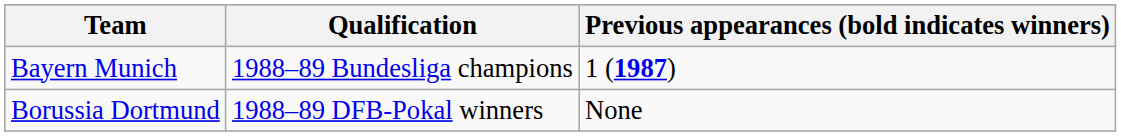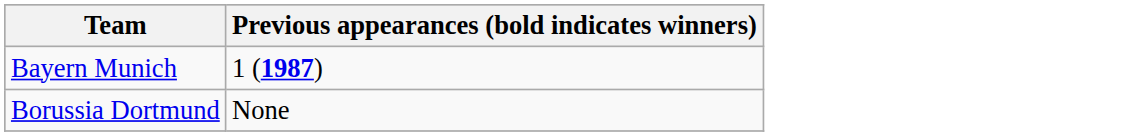 <table class="wikitable">
 <tr>
 <th>Team</th>
-<th>Qualification</th>
 <th>Previous appearances (bold indicates winners)</th>
 </tr>
 <tr>
 <td><a href='#'>Bayern Munich</a></td>
-<td><a href='#'>1988–89 Bundesliga</a> champions</td>
 <td>1 (<strong><a href='#'>1987</a></strong>)</td>
 </tr>
 <tr>
 <td><a href='#'>Borussia Dortmund</a></td>
-<td><a href='#'>1988–89 DFB-Pokal</a> winners</td>
 <td>None</td>
 </tr>
 </table>
